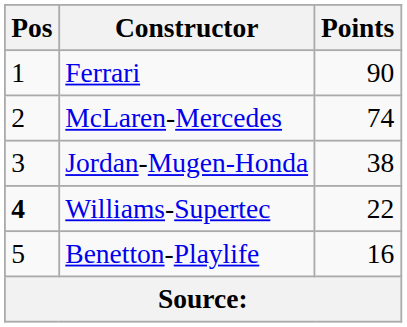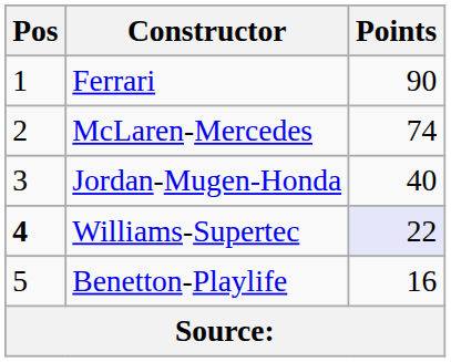 <table class="wikitable" style="font-size:95%;">
 <tr>
 <th>Pos</th>
 <th>Constructor</th>
 <th>Points</th>
 </tr>
 <tr>
 <td>1</td>
 <td> <a href='#'>Ferrari</a></td>
 <td align="right">90</td>
 </tr>
 <tr>
 <td>2</td>
 <td> <a href='#'>McLaren</a>-<a href='#'>Mercedes</a></td>
 <td align="right">74</td>
 </tr>
 <tr>
 <td>3</td>
 <td> <a href='#'>Jordan</a>-<a href='#'>Mugen-Honda</a></td>
-<td align="right">38</td>
+<td align="right">40</td>
 </tr>
 <tr>
 <td><strong>4</strong></td>
 <td> <a href='#'>Williams</a>-<a href='#'>Supertec</a></td>
-<td align="right">22</td>
+<td align="right" style="background: lavender;">22</td>
 </tr>
 <tr>
 <td>5</td>
 <td> <a href='#'>Benetton</a>-<a href='#'>Playlife</a></td>
 <td align="right">16</td>
 </tr>
 <tr>
 <th colspan=4>Source: </th>
 </tr>
 </table>
